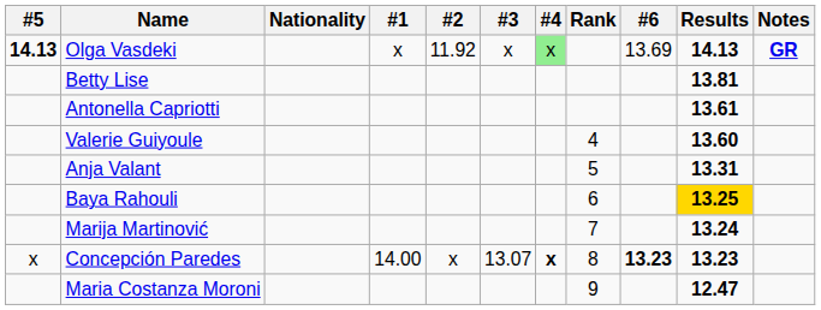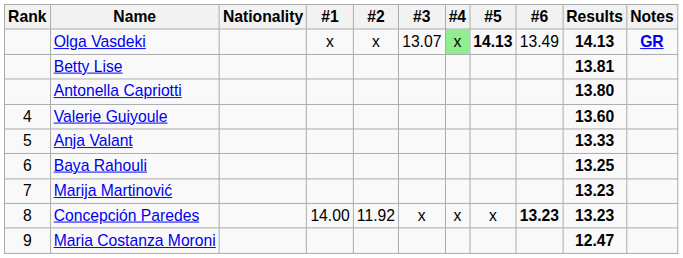 <table class="wikitable sortable" style="text-align:center">
 <tr>
-<th>#5</th>
+<th>Rank</th>
 <th>Name</th>
 <th>Nationality</th>
 <th>#1</th>
 <th>#2</th>
 <th>#3</th>
 <th>#4</th>
-<th>Rank</th>
+<th>#5</th>
 <th>#6</th>
 <th>Results</th>
 <th>Notes</th>
 </tr>
 <tr>
-<td><strong>14.13</strong></td>
+<td></td>
 <td align=left><a href='#'>Olga Vasdeki</a></td>
 <td align=left></td>
 <td>x</td>
-<td>11.92</td>
 <td>x</td>
+<td>13.07</td>
 <td style="background: lightgreen;">x</td>
-<td></td>
-<td>13.69</td>
+<td><strong>14.13</strong></td>
+<td>13.49</td>
 <td><strong>14.13</strong></td>
 <td><strong><a href='#'>GR</a></strong></td>
 </tr>
 <tr>
 <td></td>
 <td align=left><a href='#'>Betty Lise</a></td>
 <td align=left></td>
 <td></td>
 <td></td>
 <td></td>
 <td></td>
 <td></td>
 <td></td>
 <td><strong>13.81</strong></td>
 <td></td>
 </tr>
 <tr>
 <td></td>
 <td align=left><a href='#'>Antonella Capriotti</a></td>
 <td align=left></td>
 <td></td>
 <td></td>
 <td></td>
 <td></td>
 <td></td>
 <td></td>
-<td><strong>13.61</strong></td>
+<td><strong>13.80</strong></td>
 <td></td>
 </tr>
 <tr>
-<td></td>
+<td>4</td>
 <td align=left><a href='#'>Valerie Guiyoule</a></td>
 <td align=left></td>
 <td></td>
 <td></td>
 <td></td>
 <td></td>
-<td>4</td>
+<td></td>
 <td></td>
 <td><strong>13.60</strong></td>
 <td></td>
 </tr>
 <tr>
-<td></td>
+<td>5</td>
 <td align=left><a href='#'>Anja Valant</a></td>
 <td align=left></td>
 <td></td>
 <td></td>
 <td></td>
 <td></td>
-<td>5</td>
 <td></td>
-<td><strong>13.31</strong></td>
+<td></td>
+<td><strong>13.33</strong></td>
 <td></td>
 </tr>
 <tr>
-<td></td>
+<td>6</td>
 <td align=left><a href='#'>Baya Rahouli</a></td>
 <td align=left></td>
 <td></td>
 <td></td>
 <td></td>
 <td></td>
-<td>6</td>
 <td></td>
-<td style="background: gold;"><strong>13.25</strong></td>
+<td></td>
+<td><strong>13.25</strong></td>
 <td></td>
 </tr>
 <tr>
-<td></td>
+<td>7</td>
 <td align=left><a href='#'>Marija Martinović</a></td>
 <td align=left></td>
 <td></td>
 <td></td>
 <td></td>
 <td></td>
-<td>7</td>
 <td></td>
-<td><strong>13.24</strong></td>
+<td></td>
+<td><strong>13.23</strong></td>
 <td></td>
 </tr>
 <tr>
-<td>x</td>
+<td>8</td>
 <td align=left><a href='#'>Concepción Paredes</a></td>
 <td align=left></td>
 <td>14.00</td>
+<td>11.92</td>
 <td>x</td>
-<td>13.07</td>
-<td><strong>x</strong></td>
-<td>8</td>
+<td>x</td>
+<td>x</td>
 <td><strong>13.23</strong></td>
 <td><strong>13.23</strong></td>
 <td></td>
 </tr>
 <tr>
-<td></td>
+<td>9</td>
 <td align=left><a href='#'>Maria Costanza Moroni</a></td>
 <td align=left></td>
 <td></td>
 <td></td>
 <td></td>
 <td></td>
-<td>9</td>
+<td></td>
 <td></td>
 <td><strong>12.47</strong></td>
 <td></td>
 </tr>
 </table>
